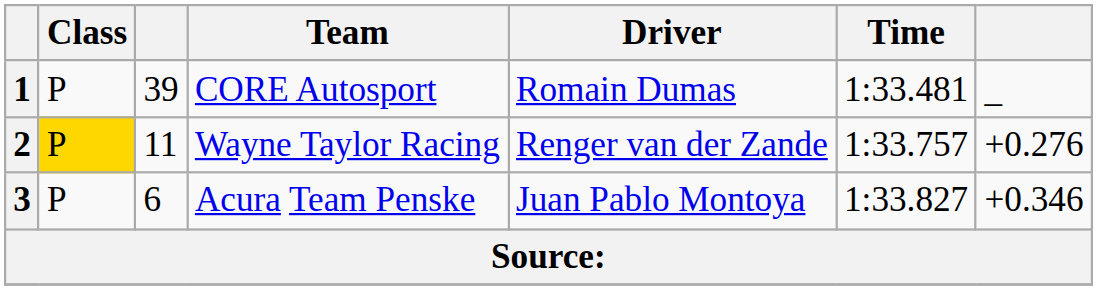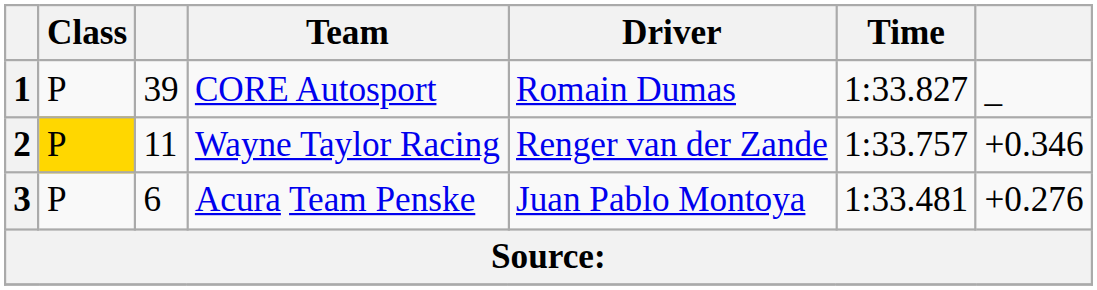 <table class="wikitable">
 <tr>
 <th scope="col"></th>
 <th scope="col">Class</th>
 <th scope="col"></th>
 <th scope="col">Team</th>
 <th scope="col">Driver</th>
 <th scope="col">Time</th>
 <th scope="col"></th>
 </tr>
 <tr>
 <th scope="row">1</th>
 <td>P</td>
 <td>39</td>
 <td><a href='#'>CORE Autosport</a></td>
 <td><a href='#'>Romain Dumas</a></td>
-<td>1:33.481</td>
+<td>1:33.827</td>
 <td>_</td>
 </tr>
 <tr>
 <th scope="row">2</th>
 <td style="background: gold;">P</td>
 <td>11</td>
 <td><a href='#'>Wayne Taylor Racing</a></td>
 <td><a href='#'>Renger van der Zande</a></td>
 <td>1:33.757</td>
-<td>+0.276</td>
+<td>+0.346</td>
 </tr>
 <tr>
 <th scope="row">3</th>
 <td>P</td>
 <td>6</td>
 <td><a href='#'>Acura</a> <a href='#'>Team Penske</a></td>
 <td><a href='#'>Juan Pablo Montoya</a></td>
-<td>1:33.827</td>
-<td>+0.346</td>
+<td>1:33.481</td>
+<td>+0.276</td>
 </tr>
 <tr>
 <th colspan="7">Source:</th>
 </tr>
 <tr>
 </tr>
 </table>
